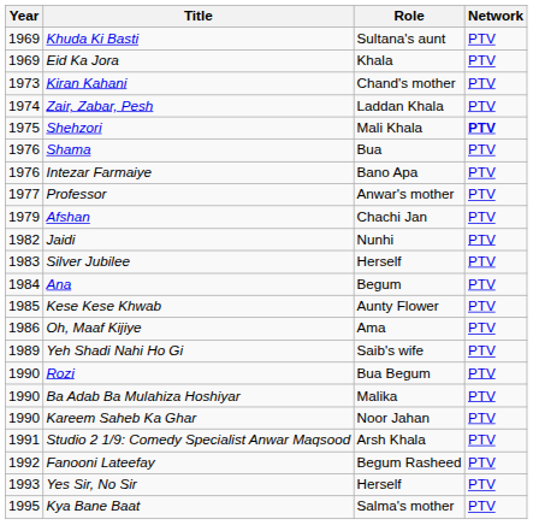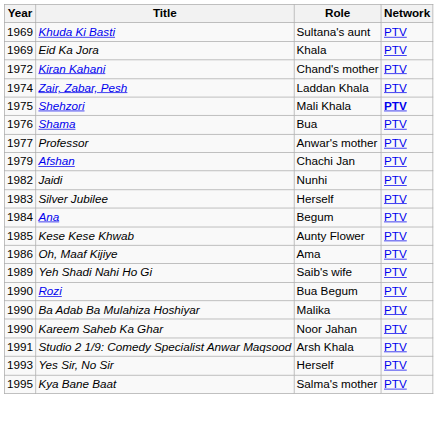 <table class="wikitable sortable plainrowheaders">
 <tr style="text-align:center;">
 <th scope="col">Year</th>
 <th scope="col">Title</th>
 <th scope="col">Role</th>
 <th scope="col">Network</th>
 </tr>
 <tr>
 <td>1969</td>
 <td><em><a href='#'>Khuda Ki Basti</a></em></td>
 <td>Sultana's aunt</td>
 <td><a href='#'>PTV</a></td>
 </tr>
 <tr>
 <td>1969</td>
 <td><em>Eid Ka Jora</em></td>
 <td>Khala</td>
 <td><a href='#'>PTV</a></td>
 </tr>
 <tr>
-<td>1973</td>
+<td>1972</td>
 <td><em><a href='#'>Kiran Kahani</a></em></td>
 <td>Chand's mother</td>
 <td><a href='#'>PTV</a></td>
 </tr>
 <tr>
 <td>1974</td>
 <td><em><a href='#'>Zair, Zabar, Pesh</a></em></td>
 <td>Laddan Khala</td>
 <td><a href='#'>PTV</a></td>
 </tr>
 <tr>
 <td>1975</td>
 <td><em><a href='#'>Shehzori</a></em></td>
 <td>Mali Khala</td>
 <td><strong><a href='#'>PTV</a></strong></td>
 </tr>
 <tr>
 <td>1976</td>
 <td><em><a href='#'>Shama</a></em></td>
 <td>Bua</td>
-<td><a href='#'>PTV</a></td>
-</tr>
-<tr>
-<td>1976</td>
-<td><em>Intezar Farmaiye</em></td>
-<td>Bano Apa</td>
 <td><a href='#'>PTV</a></td>
 </tr>
 <tr>
 <td>1977</td>
 <td><em>Professor</em></td>
 <td>Anwar's mother</td>
 <td><a href='#'>PTV</a></td>
 </tr>
 <tr>
 <td>1979</td>
 <td><em><a href='#'>Afshan</a></em></td>
 <td>Chachi Jan</td>
 <td><a href='#'>PTV</a></td>
 </tr>
 <tr>
 <td>1982</td>
 <td><em>Jaidi</em></td>
 <td>Nunhi</td>
 <td><a href='#'>PTV</a></td>
 </tr>
 <tr>
 <td>1983</td>
 <td><em>Silver Jubilee</em></td>
 <td>Herself</td>
 <td><a href='#'>PTV</a></td>
 </tr>
 <tr>
 <td>1984</td>
 <td><em><a href='#'>Ana</a></em></td>
 <td>Begum</td>
 <td><a href='#'>PTV</a></td>
 </tr>
 <tr>
 <td>1985</td>
 <td><em>Kese Kese Khwab</em></td>
 <td>Aunty Flower</td>
 <td><a href='#'>PTV</a></td>
 </tr>
 <tr>
 <td>1986</td>
 <td><em>Oh, Maaf Kijiye</em></td>
 <td>Ama</td>
 <td><a href='#'>PTV</a></td>
 </tr>
 <tr>
 <td>1989</td>
 <td><em>Yeh Shadi Nahi Ho Gi</em></td>
 <td>Saib's wife</td>
 <td><a href='#'>PTV</a></td>
 </tr>
 <tr>
 <td>1990</td>
 <td><em><a href='#'>Rozi</a></em></td>
 <td>Bua Begum</td>
 <td><a href='#'>PTV</a></td>
 </tr>
 <tr>
 <td>1990</td>
 <td><em>Ba Adab Ba Mulahiza Hoshiyar</em></td>
 <td>Malika</td>
 <td><a href='#'>PTV</a></td>
 </tr>
 <tr>
 <td>1990</td>
 <td><em>Kareem Saheb Ka Ghar</em></td>
 <td>Noor Jahan</td>
 <td><a href='#'>PTV</a></td>
 </tr>
 <tr>
 <td>1991</td>
 <td><em>Studio 2 1/9: Comedy Specialist Anwar Maqsood</em></td>
 <td>Arsh Khala</td>
 <td><a href='#'>PTV</a></td>
 </tr>
 <tr>
-<td>1992</td>
-<td><em>Fanooni Lateefay</em></td>
-<td>Begum Rasheed</td>
-<td><a href='#'>PTV</a></td>
-</tr>
-<tr>
 <td>1993</td>
 <td><em>Yes Sir, No Sir</em></td>
 <td>Herself</td>
 <td><a href='#'>PTV</a></td>
 </tr>
 <tr>
 <td>1995</td>
 <td><em>Kya Bane Baat</em></td>
 <td>Salma's mother</td>
 <td><a href='#'>PTV</a></td>
 </tr>
 </table>
